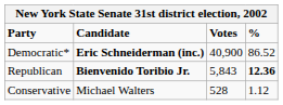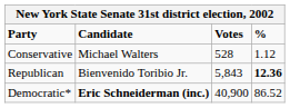 <table class="wikitable">
 <tr>
 <th colspan="4">New York State Senate 31st district election, 2002</th>
 </tr>
 <tr>
 <td><strong>Party</strong></td>
 <td><strong>Candidate</strong></td>
 <td><strong>Votes</strong></td>
 <td><strong>%</strong></td>
 </tr>
 <tr>
+<td>Conservative</td>
+<td>Michael Walters</td>
+<td>528</td>
+<td>1.12</td>
+</tr>
+<tr>
+<td>Republican</td>
+<td>Bienvenido Toribio Jr.</td>
+<td>5,843</td>
+<td><strong>12.36</strong></td>
+</tr>
+<tr>
 <td>Democratic*</td>
 <td><strong>Eric Schneiderman (inc.)</strong></td>
 <td>40,900</td>
 <td>86.52</td>
 </tr>
-<tr>
-<td>Republican</td>
-<td><strong>Bienvenido Toribio Jr.</strong></td>
-<td>5,843</td>
-<td><strong>12.36</strong></td>
-</tr>
-<tr>
-<td>Conservative</td>
-<td>Michael Walters</td>
-<td>528</td>
-<td>1.12</td>
-</tr>
 </table>
